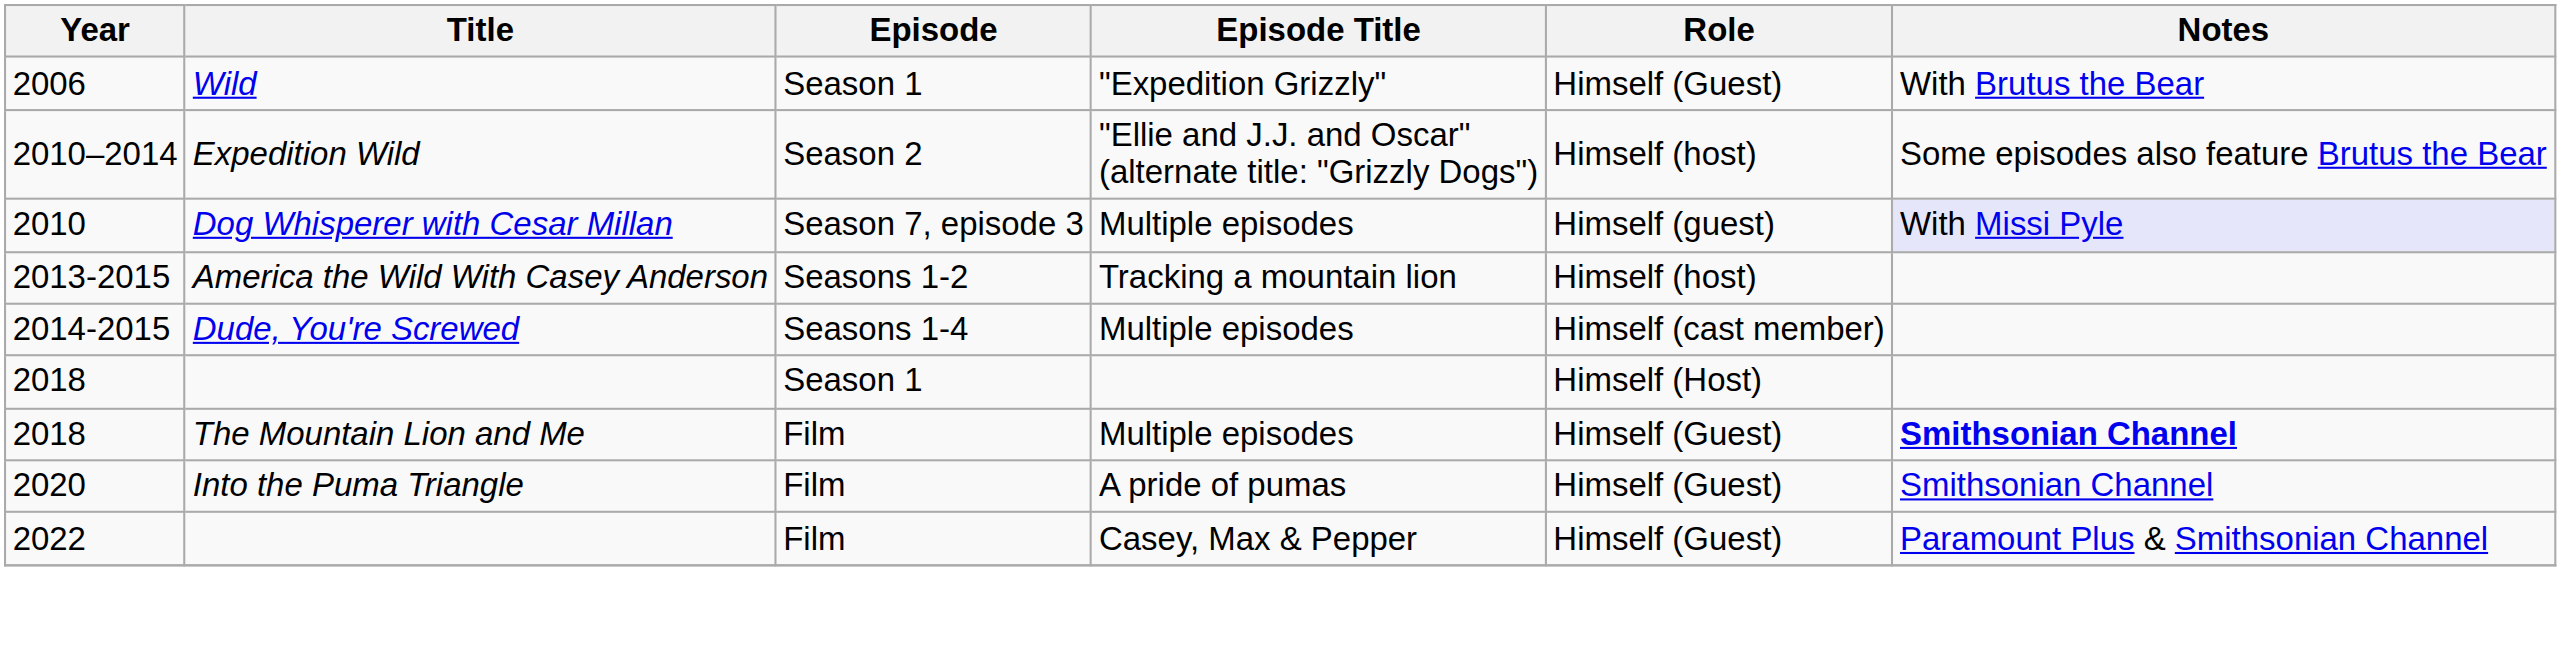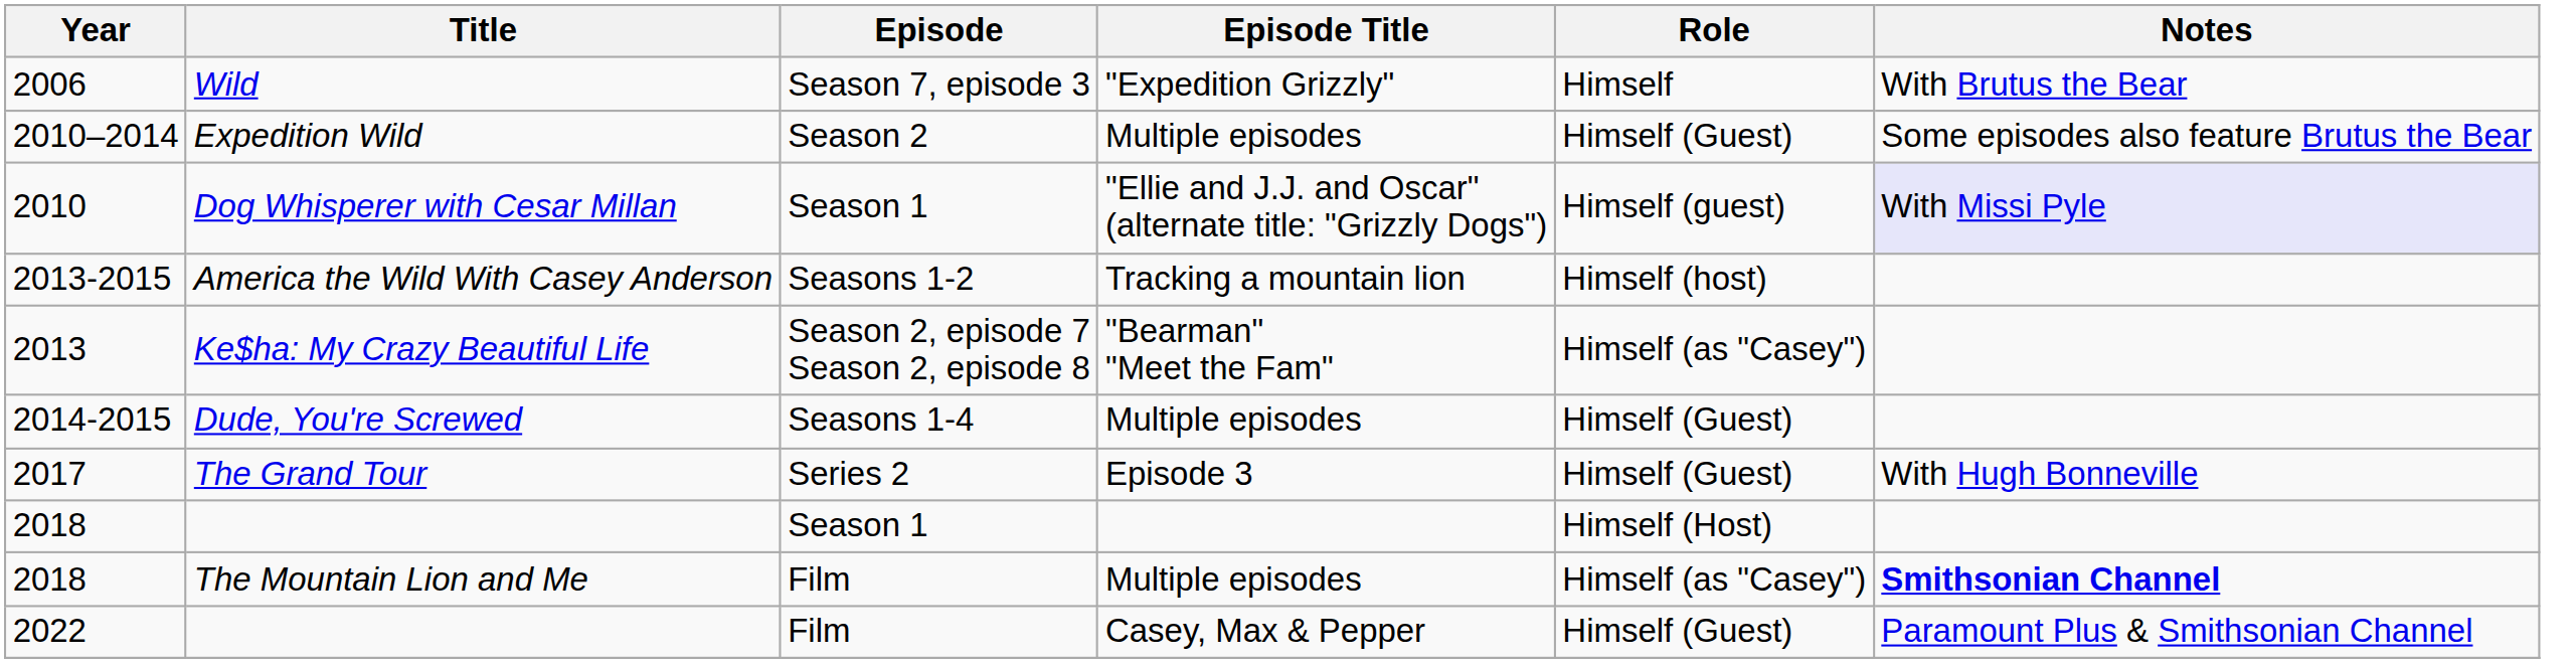 <table class="wikitable sortable">
 <tr>
 <th>Year</th>
 <th>Title</th>
 <th>Episode</th>
 <th>Episode Title</th>
 <th>Role</th>
 <th>Notes</th>
 </tr>
 <tr>
 <td>2006</td>
 <td><em><a href='#'>Wild</a></em></td>
-<td>Season 1</td>
+<td>Season 7, episode 3</td>
 <td>"Expedition Grizzly"</td>
-<td>Himself (Guest)<br></td>
+<td>Himself</td>
 <td>With <a href='#'>Brutus the Bear</a></td>
 </tr>
 <tr>
 <td>2010–2014</td>
 <td><em>Expedition Wild</em></td>
 <td>Season 2</td>
-<td>"Ellie and J.J. and Oscar"<br>(alternate title: "Grizzly Dogs")</td>
-<td>Himself (host)</td>
+<td>Multiple episodes</td>
+<td>Himself (Guest)<br></td>
 <td>Some episodes also feature <a href='#'>Brutus the Bear</a></td>
 </tr>
 <tr>
 <td>2010</td>
 <td><em><a href='#'>Dog Whisperer with Cesar Millan</a></em></td>
-<td>Season 7, episode 3</td>
-<td>Multiple episodes</td>
+<td>Season 1</td>
+<td>"Ellie and J.J. and Oscar"<br>(alternate title: "Grizzly Dogs")</td>
 <td>Himself (guest)</td>
 <td style="background: lavender;">With <a href='#'>Missi Pyle</a></td>
 </tr>
 <tr>
 <td>2013-2015</td>
 <td><em>America the Wild With Casey Anderson</em></td>
 <td>Seasons 1-2</td>
 <td>Tracking a mountain lion</td>
 <td>Himself (host)</td>
 <td></td>
 </tr>
 <tr>
+<td>2013</td>
+<td><em><a href='#'>Ke$ha: My Crazy Beautiful Life</a></em></td>
+<td>Season 2, episode 7<br>Season 2, episode 8</td>
+<td>"Bearman"<br>"Meet the Fam"</td>
+<td>Himself (as "Casey")</td>
+<td></td>
+</tr>
+<tr>
 <td>2014-2015</td>
 <td><em><a href='#'>Dude, You're Screwed</a></em></td>
 <td>Seasons 1-4</td>
 <td>Multiple episodes</td>
-<td>Himself (cast member)</td>
+<td>Himself (Guest)<br></td>
 <td></td>
+</tr>
+<tr>
+<td>2017</td>
+<td><em><a href='#'>The Grand Tour</a></em></td>
+<td>Series 2</td>
+<td>Episode 3</td>
+<td>Himself (Guest)<br></td>
+<td>With <a href='#'>Hugh Bonneville</a></td>
 </tr>
 <tr>
 <td>2018</td>
 <td><em></em></td>
 <td>Season 1</td>
 <td></td>
 <td>Himself (Host)</td>
 <td></td>
 </tr>
 <tr>
 <td>2018</td>
 <td><em>The Mountain Lion and Me</em></td>
 <td>Film</td>
 <td>Multiple episodes</td>
-<td>Himself (Guest)<br></td>
+<td>Himself (as "Casey")</td>
 <td><strong><a href='#'>Smithsonian Channel</a></strong></td>
-</tr>
-<tr>
-<td>2020</td>
-<td><em>Into the Puma Triangle</em></td>
-<td>Film</td>
-<td>A pride of pumas</td>
-<td>Himself (Guest)<br></td>
-<td><a href='#'>Smithsonian Channel</a></td>
 </tr>
 <tr>
 <td>2022</td>
 <td><em></em></td>
 <td>Film</td>
 <td>Casey, Max & Pepper</td>
 <td>Himself (Guest)<br></td>
 <td><a href='#'>Paramount Plus</a> & <a href='#'>Smithsonian Channel</a></td>
 </tr>
 <tr>
 </tr>
 </table>
